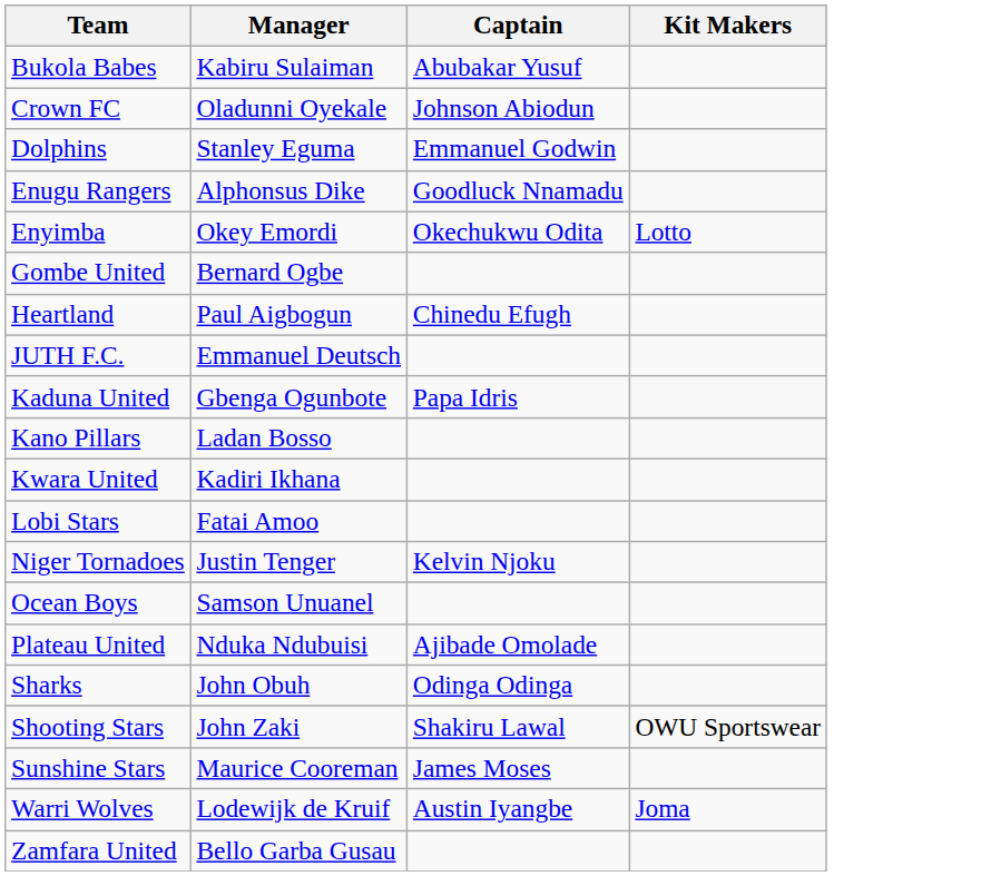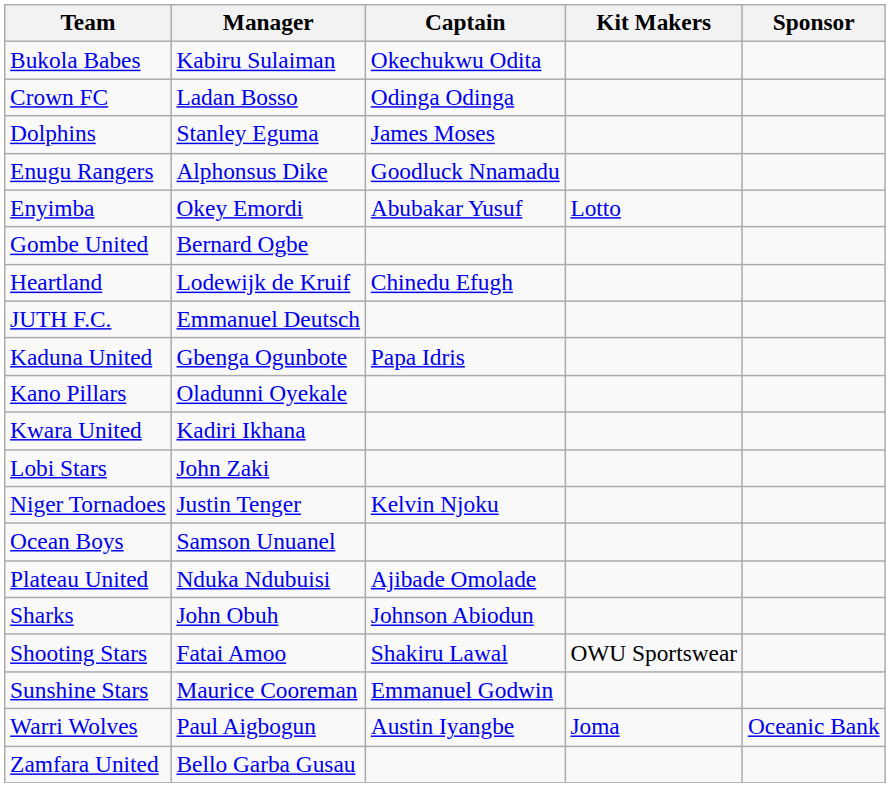 <table class="wikitable sortable" style="text-align: left;">
 <tr>
 <th>Team</th>
 <th>Manager</th>
 <th>Captain</th>
 <th>Kit Makers</th>
+<th>Sponsor</th>
 </tr>
 <tr>
 <td><a href='#'>Bukola Babes</a></td>
 <td> <a href='#'>Kabiru Sulaiman</a></td>
-<td> <a href='#'>Abubakar Yusuf</a></td>
+<td> <a href='#'>Okechukwu Odita</a></td>
+<td></td>
 <td></td>
 </tr>
 <tr>
 <td><a href='#'>Crown FC</a></td>
-<td> <a href='#'>Oladunni Oyekale</a></td>
-<td> <a href='#'>Johnson Abiodun</a></td>
+<td> <a href='#'>Ladan Bosso</a></td>
+<td> <a href='#'>Odinga Odinga</a></td>
+<td></td>
 <td></td>
 </tr>
 <tr>
 <td><a href='#'>Dolphins</a></td>
 <td> <a href='#'>Stanley Eguma</a></td>
-<td> <a href='#'>Emmanuel Godwin</a></td>
+<td> <a href='#'>James Moses</a></td>
+<td></td>
 <td></td>
 </tr>
 <tr>
 <td><a href='#'>Enugu Rangers</a></td>
 <td> <a href='#'>Alphonsus Dike</a></td>
 <td> <a href='#'>Goodluck Nnamadu</a></td>
 <td></td>
+<td></td>
 </tr>
 <tr>
 <td><a href='#'>Enyimba</a></td>
 <td> <a href='#'>Okey Emordi</a></td>
-<td> <a href='#'>Okechukwu Odita</a></td>
+<td> <a href='#'>Abubakar Yusuf</a></td>
 <td><a href='#'>Lotto</a></td>
+<td></td>
 </tr>
 <tr>
 <td><a href='#'>Gombe United</a></td>
 <td> <a href='#'>Bernard Ogbe</a></td>
 <td></td>
 <td></td>
+<td></td>
 </tr>
 <tr>
 <td><a href='#'>Heartland</a></td>
-<td> <a href='#'>Paul Aigbogun</a></td>
+<td> <a href='#'>Lodewijk de Kruif</a></td>
 <td> <a href='#'>Chinedu Efugh</a></td>
+<td></td>
 <td></td>
 </tr>
 <tr>
 <td><a href='#'>JUTH F.C.</a></td>
 <td> <a href='#'>Emmanuel Deutsch</a></td>
+<td></td>
 <td></td>
 <td></td>
 </tr>
 <tr>
 <td><a href='#'>Kaduna United</a></td>
 <td> <a href='#'>Gbenga Ogunbote</a></td>
 <td> <a href='#'>Papa Idris</a></td>
 <td></td>
+<td></td>
 </tr>
 <tr>
 <td><a href='#'>Kano Pillars</a></td>
-<td> <a href='#'>Ladan Bosso</a></td>
+<td> <a href='#'>Oladunni Oyekale</a></td>
+<td></td>
 <td></td>
 <td></td>
 </tr>
 <tr>
 <td><a href='#'>Kwara United</a></td>
 <td> <a href='#'>Kadiri Ikhana</a></td>
 <td></td>
 <td></td>
+<td></td>
 </tr>
 <tr>
 <td><a href='#'>Lobi Stars</a></td>
-<td> <a href='#'>Fatai Amoo</a></td>
+<td> <a href='#'>John Zaki</a></td>
+<td></td>
 <td></td>
 <td></td>
 </tr>
 <tr>
 <td><a href='#'>Niger Tornadoes</a></td>
 <td> <a href='#'>Justin Tenger</a></td>
 <td> <a href='#'>Kelvin Njoku</a></td>
 <td></td>
+<td></td>
 </tr>
 <tr>
 <td><a href='#'>Ocean Boys</a></td>
 <td> <a href='#'>Samson Unuanel</a></td>
+<td></td>
 <td></td>
 <td></td>
 </tr>
 <tr>
 <td><a href='#'>Plateau United</a></td>
 <td> <a href='#'>Nduka Ndubuisi</a></td>
 <td> <a href='#'>Ajibade Omolade</a></td>
 <td></td>
+<td></td>
 </tr>
 <tr>
 <td><a href='#'>Sharks</a></td>
 <td> <a href='#'>John Obuh</a></td>
-<td> <a href='#'>Odinga Odinga</a></td>
+<td> <a href='#'>Johnson Abiodun</a></td>
+<td></td>
 <td></td>
 </tr>
 <tr>
 <td><a href='#'>Shooting Stars</a></td>
-<td> <a href='#'>John Zaki</a></td>
+<td> <a href='#'>Fatai Amoo</a></td>
 <td> <a href='#'>Shakiru Lawal</a></td>
 <td>OWU Sportswear</td>
+<td></td>
 </tr>
 <tr>
 <td><a href='#'>Sunshine Stars</a></td>
 <td> <a href='#'>Maurice Cooreman</a></td>
-<td> <a href='#'>James Moses</a></td>
+<td> <a href='#'>Emmanuel Godwin</a></td>
+<td></td>
 <td></td>
 </tr>
 <tr>
 <td><a href='#'>Warri Wolves</a></td>
-<td> <a href='#'>Lodewijk de Kruif</a></td>
+<td> <a href='#'>Paul Aigbogun</a></td>
 <td> <a href='#'>Austin Iyangbe</a></td>
 <td><a href='#'>Joma</a></td>
+<td><a href='#'>Oceanic Bank</a></td>
 </tr>
 <tr>
 <td><a href='#'>Zamfara United</a></td>
 <td> <a href='#'>Bello Garba Gusau</a></td>
 <td></td>
 <td></td>
+<td></td>
 </tr>
 </table>
